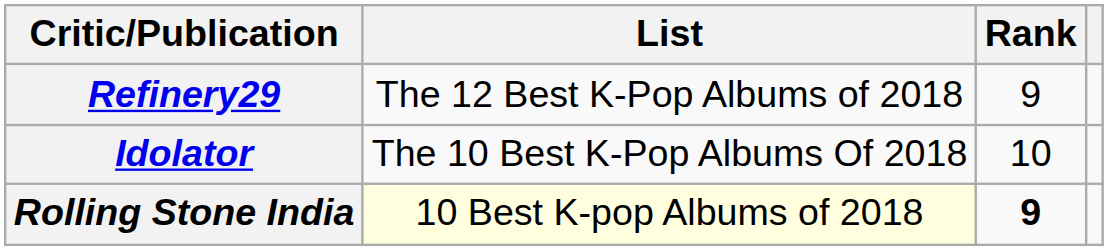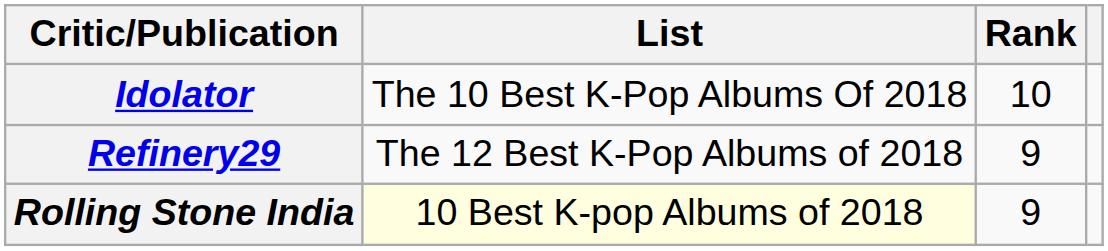 <table class="wikitable plainrowheaders" style="text-align:center">
 <tr>
 <th scope="col">Critic/Publication</th>
 <th scope="col">List</th>
 <th scope="col">Rank</th>
 <th scope="col"></th>
 </tr>
 <tr>
+<th scope="row"><em><a href='#'>Idolator</a></em></th>
+<td>The 10 Best K-Pop Albums Of 2018</td>
+<td>10</td>
+<td align="center"></td>
+</tr>
+<tr>
 <th scope="row"><em><a href='#'>Refinery29</a></em></th>
 <td>The 12 Best K-Pop Albums of 2018</td>
 <td>9</td>
 <td></td>
 </tr>
 <tr>
-<th scope="row"><em><a href='#'>Idolator</a></em></th>
-<td>The 10 Best K-Pop Albums Of 2018</td>
-<td>10</td>
-<td align="center"></td>
-</tr>
-<tr>
 <th scope="row"><em>Rolling Stone India</em></th>
 <td style="background: lightyellow;">10 Best K-pop Albums of 2018</td>
-<td><strong>9</strong></td>
+<td>9</td>
 <td></td>
 </tr>
 </table>
